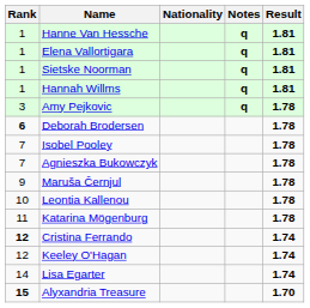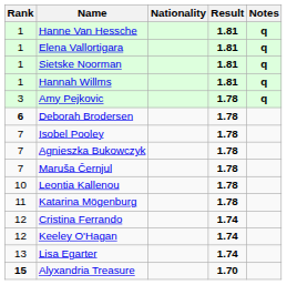 <table class="wikitable sortable" style="text-align:center">
 <tr>
 <th>Rank</th>
 <th>Name</th>
 <th>Nationality</th>
+<th>Result</th>
 <th>Notes</th>
-<th>Result</th>
 </tr>
 <tr bgcolor=ddffdd>
 <td>1</td>
 <td align=left><a href='#'>Hanne Van Hessche</a></td>
 <td align=left></td>
+<td><strong>1.81</strong></td>
 <td><strong>q</strong></td>
-<td><strong>1.81</strong></td>
 </tr>
 <tr bgcolor=ddffdd>
 <td>1</td>
 <td align=left><a href='#'>Elena Vallortigara</a></td>
 <td align=left></td>
+<td><strong>1.81</strong></td>
 <td><strong>q</strong></td>
-<td><strong>1.81</strong></td>
 </tr>
 <tr bgcolor=ddffdd>
 <td>1</td>
 <td align=left><a href='#'>Sietske Noorman</a></td>
 <td align=left></td>
+<td><strong>1.81</strong></td>
 <td><strong>q</strong></td>
-<td><strong>1.81</strong></td>
 </tr>
 <tr bgcolor=ddffdd>
 <td>1</td>
 <td align=left><a href='#'>Hannah Willms</a></td>
 <td align=left></td>
+<td><strong>1.81</strong></td>
 <td><strong>q</strong></td>
-<td><strong>1.81</strong></td>
 </tr>
 <tr bgcolor=ddffdd>
 <td>3</td>
 <td align=left><a href='#'>Amy Pejkovic</a></td>
 <td align=left></td>
+<td><strong>1.78</strong></td>
 <td><strong>q</strong></td>
-<td><strong>1.78</strong></td>
 </tr>
 <tr>
 <td><strong>6</strong></td>
 <td align=left><a href='#'>Deborah Brodersen</a></td>
 <td align=left></td>
+<td><strong>1.78</strong></td>
 <td></td>
-<td><strong>1.78</strong></td>
 </tr>
 <tr>
 <td>7</td>
 <td align=left><a href='#'>Isobel Pooley</a></td>
 <td align=left></td>
+<td><strong>1.78</strong></td>
 <td></td>
-<td><strong>1.78</strong></td>
 </tr>
 <tr>
 <td>7</td>
 <td align=left><a href='#'>Agnieszka Bukowczyk</a></td>
 <td align=left></td>
+<td><strong>1.78</strong></td>
 <td></td>
-<td><strong>1.78</strong></td>
 </tr>
 <tr>
-<td>9</td>
+<td>7</td>
 <td align=left><a href='#'>Maruša Černjul</a></td>
 <td align=left></td>
+<td><strong>1.78</strong></td>
 <td></td>
-<td><strong>1.78</strong></td>
 </tr>
 <tr>
 <td>10</td>
 <td align=left><a href='#'>Leontia Kallenou</a></td>
 <td align=left></td>
+<td><strong>1.78</strong></td>
 <td></td>
-<td><strong>1.78</strong></td>
 </tr>
 <tr>
 <td>11</td>
 <td align=left><a href='#'>Katarina Mögenburg</a></td>
 <td align=left></td>
+<td><strong>1.78</strong></td>
 <td></td>
-<td><strong>1.78</strong></td>
 </tr>
 <tr>
-<td><strong>12</strong></td>
+<td>12</td>
 <td align=left><a href='#'>Cristina Ferrando</a></td>
 <td align=left></td>
+<td><strong>1.74</strong></td>
 <td></td>
-<td><strong>1.74</strong></td>
 </tr>
 <tr>
 <td>12</td>
 <td align=left><a href='#'>Keeley O'Hagan</a></td>
 <td align=left></td>
+<td><strong>1.74</strong></td>
 <td></td>
-<td><strong>1.74</strong></td>
 </tr>
 <tr>
-<td>14</td>
+<td>13</td>
 <td align=left><a href='#'>Lisa Egarter</a></td>
 <td align=left></td>
+<td><strong>1.74</strong></td>
 <td></td>
-<td><strong>1.74</strong></td>
 </tr>
 <tr>
 <td><strong>15</strong></td>
 <td align=left><a href='#'>Alyxandria Treasure</a></td>
 <td align=left></td>
+<td><strong>1.70</strong></td>
 <td></td>
-<td><strong>1.70</strong></td>
 </tr>
 </table>
